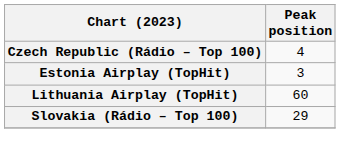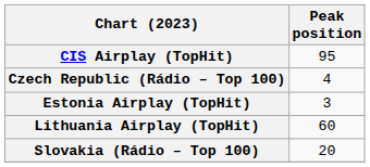 <table class="wikitable plainrowheaders sortable" style="text-align:center">
 <tr>
 <th scope="col">Chart (2023)</th>
 <th scope="col">Peak<br>position</th>
+</tr>
+<tr>
+<th scope="row"><a href='#'>CIS</a> Airplay (TopHit)<br></th>
+<td>95</td>
 </tr>
 <tr>
 <th scope="row">Czech Republic (Rádio – Top 100)</th>
 <td>4</td>
 </tr>
 <tr>
 <th scope="row">Estonia Airplay (TopHit)<br></th>
 <td>3</td>
 </tr>
 <tr>
 <th scope="row">Lithuania Airplay (TopHit)<br></th>
 <td>60</td>
 </tr>
 <tr>
 <th scope="row">Slovakia (Rádio – Top 100)</th>
-<td>29</td>
+<td>20</td>
 </tr>
 <tr>
 </tr>
 </table>
